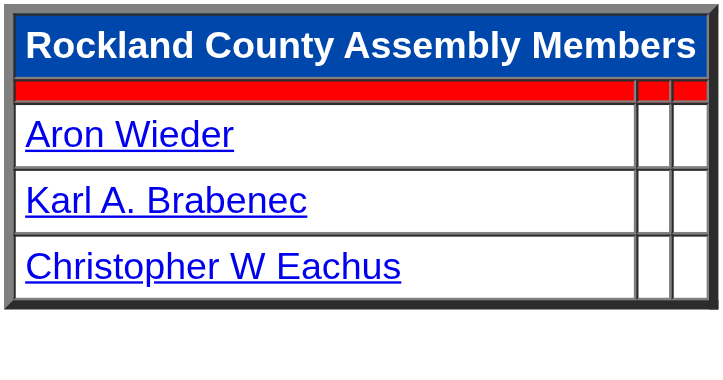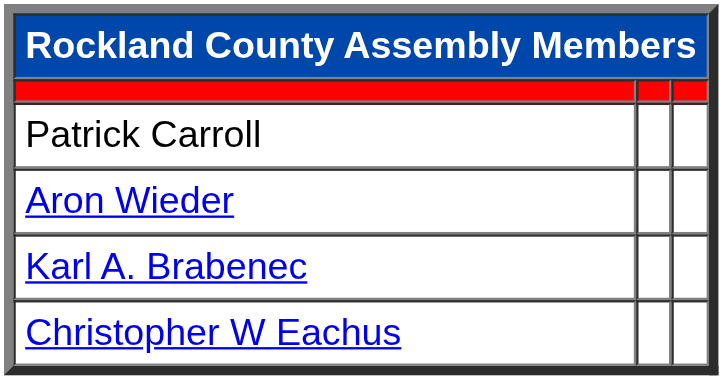 <table style="float:left;"  border="4" cellspacing="0" cellpadding="4">
 <tr>
 <th colspan="3"  style="text-align:center; background:#0047ab; color:#fff;">Rockland County Assembly Members</th>
 </tr>
 <tr>
 <th style="background:red; text-align:center; color:#fff;"></th>
 <th style="background:red; text-align:center; color:#fff;"></th>
 <th style="background:red; text-align:center; color:#fff;"></th>
 </tr>
 <tr>
+</tr>
+<tr>
+<td>Patrick Carroll</td>
+<td></td>
+<td></td>
 </tr>
 <tr>
 </tr>
 <tr>
 <td><a href='#'>Aron Wieder</a></td>
 <td></td>
 <td></td>
 </tr>
 <tr>
 </tr>
 <tr>
 <td><a href='#'>Karl A. Brabenec</a></td>
 <td></td>
 <td></td>
 </tr>
 <tr>
 </tr>
 <tr>
 <td><a href='#'>Christopher W Eachus</a></td>
 <td></td>
 <td></td>
 </tr>
 </table>
